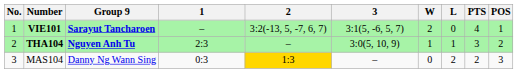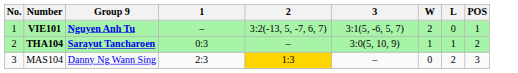 <table class=wikitable style="text-align:center;">
 <tr>
 <th>No.</th>
 <th>Number</th>
 <th>Group 9</th>
 <th width=130>1</th>
 <th width=130>2</th>
 <th width=130>3</th>
 <th width=30>W</th>
 <th width=30>L</th>
-<th width=30>PTS</th>
 <th width=30>POS</th>
 </tr>
 <tr bgcolor=#a7f3a7>
 <td>1</td>
 <td><strong>VIE101</strong></td>
-<td style="text-align:left;"> <strong><a href='#'>Sarayut Tancharoen</a></strong></td>
+<td style="text-align:left;"> <strong><a href='#'>Nguyen Anh Tu</a></strong></td>
 <td>–</td>
 <td>3:2(-13, 5, -7, 6, 7)</td>
 <td>3:1(5, -6, 5, 7)</td>
 <td>2</td>
 <td>0</td>
-<td>4</td>
 <td>1</td>
 </tr>
 <tr bgcolor=#a7f3a7>
 <td>2</td>
 <td><strong>THA104</strong></td>
-<td style="text-align:left;"> <strong><a href='#'>Nguyen Anh Tu</a></strong></td>
-<td>2:3</td>
+<td style="text-align:left;"> <strong><a href='#'>Sarayut Tancharoen</a></strong></td>
+<td>0:3</td>
 <td>–</td>
 <td>3:0(5, 10, 9)</td>
 <td>1</td>
 <td>1</td>
-<td>3</td>
 <td>2</td>
 </tr>
 <tr>
 <td>3</td>
 <td>MAS104</td>
 <td style="text-align:left;"> <a href='#'>Danny Ng Wann Sing</a></td>
-<td>0:3</td>
+<td>2:3</td>
 <td style="background: gold;">1:3</td>
 <td>–</td>
 <td>0</td>
 <td>2</td>
-<td>2</td>
 <td>3</td>
 </tr>
 </table>
